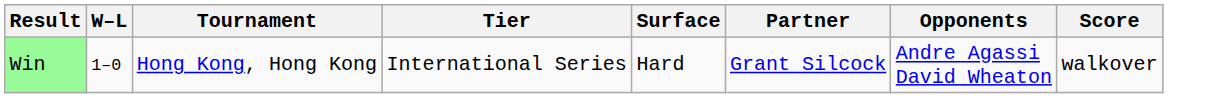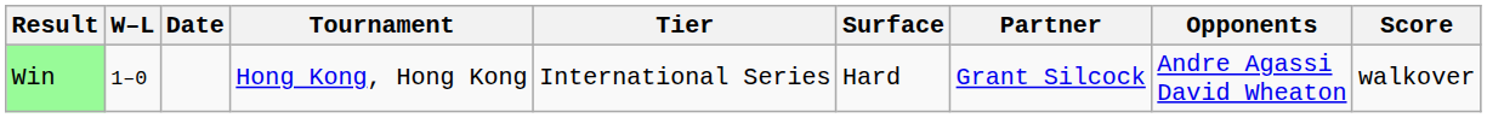 <table class="sortable wikitable">
 <tr>
 <th>Result</th>
 <th class="unsortable">W–L</th>
+<th>Date</th>
 <th>Tournament</th>
 <th>Tier</th>
 <th>Surface</th>
 <th>Partner</th>
 <th>Opponents</th>
 <th class="unsortable">Score</th>
 </tr>
 <tr>
 <td style="background:#98fb98;">Win</td>
 <td><small>1–0</small></td>
+<td><a href='#'></a></td>
 <td><a href='#'>Hong Kong</a>, Hong Kong</td>
 <td>International Series</td>
 <td>Hard</td>
 <td> <a href='#'>Grant Silcock</a></td>
 <td> <a href='#'>Andre Agassi</a> <br>  <a href='#'>David Wheaton</a></td>
 <td>walkover</td>
 </tr>
 </table>
